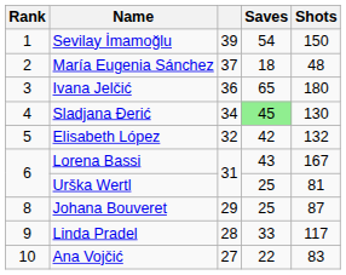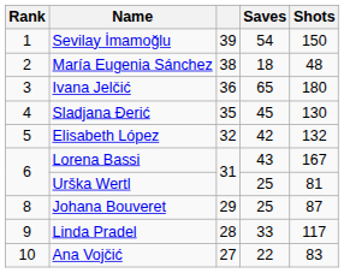 <table class="wikitable sortable" style="text-align: center;">
 <tr>
 <th>Rank</th>
 <th>Name</th>
 <th></th>
 <th>Saves</th>
 <th>Shots</th>
 </tr>
 <tr>
 <td>1</td>
 <td align=left> <a href='#'>Sevilay İmamoğlu</a></td>
 <td>39</td>
 <td>54</td>
 <td>150</td>
 </tr>
 <tr>
 <td>2</td>
 <td align=left> <a href='#'>María Eugenia Sánchez</a></td>
-<td>37</td>
+<td>38</td>
 <td>18</td>
 <td>48</td>
 </tr>
 <tr>
 <td>3</td>
 <td align=left> <a href='#'>Ivana Jelčić</a></td>
 <td>36</td>
 <td>65</td>
 <td>180</td>
 </tr>
 <tr>
 <td>4</td>
 <td align=left> <a href='#'>Sladjana Đerić</a></td>
-<td>34</td>
-<td style="background: lightgreen;">45</td>
+<td>35</td>
+<td>45</td>
 <td>130</td>
 </tr>
 <tr>
 <td>5</td>
 <td align=left> <a href='#'>Elisabeth López</a></td>
 <td>32</td>
 <td>42</td>
 <td>132</td>
 </tr>
 <tr>
 <td rowspan=2>6</td>
 <td align=left> <a href='#'>Lorena Bassi</a></td>
 <td rowspan=2>31</td>
 <td>43</td>
 <td>167</td>
 </tr>
 <tr>
 <td align=left> <a href='#'>Urška Wertl</a></td>
 <td>25</td>
 <td>81</td>
 </tr>
 <tr>
 <td>8</td>
 <td align=left> <a href='#'>Johana Bouveret</a></td>
 <td>29</td>
 <td>25</td>
 <td>87</td>
 </tr>
 <tr>
 <td>9</td>
 <td align=left> <a href='#'>Linda Pradel</a></td>
 <td>28</td>
 <td>33</td>
 <td>117</td>
 </tr>
 <tr>
 <td>10</td>
 <td align=left> <a href='#'>Ana Vojčić</a></td>
 <td>27</td>
 <td>22</td>
 <td>83</td>
 </tr>
 </table>
